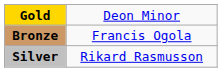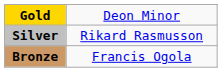 <table class="wikitable" style="text-align:center; " width="35%">
 <tr>
 <td bgcolor="gold"><strong>Gold</strong></td>
 <td><a href='#'>Deon Minor</a><br>  <small><em></em></small></td>
 </tr>
 <tr>
+<td bgcolor="silver"><strong>Silver</strong></td>
+<td><a href='#'>Rikard Rasmusson</a><br>  <small><em></em></small></td>
+</tr>
+<tr>
 <td bgcolor="CC9966"><strong>Bronze</strong></td>
 <td><a href='#'>Francis Ogola</a><br>  <small><em></em></small></td>
 </tr>
-<tr>
-<td bgcolor="silver"><strong>Silver</strong></td>
-<td><a href='#'>Rikard Rasmusson</a><br>  <small><em></em></small></td>
-</tr>
 </table>
